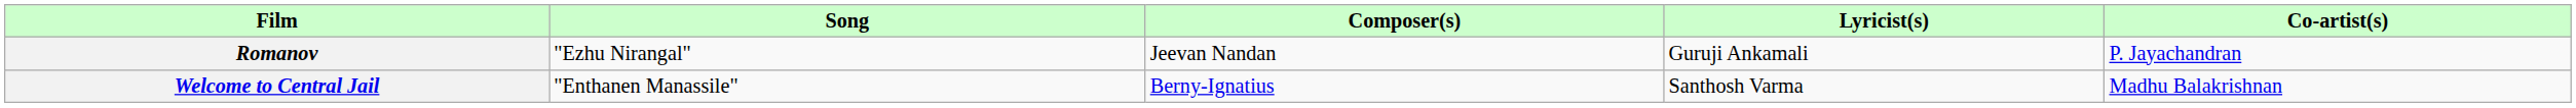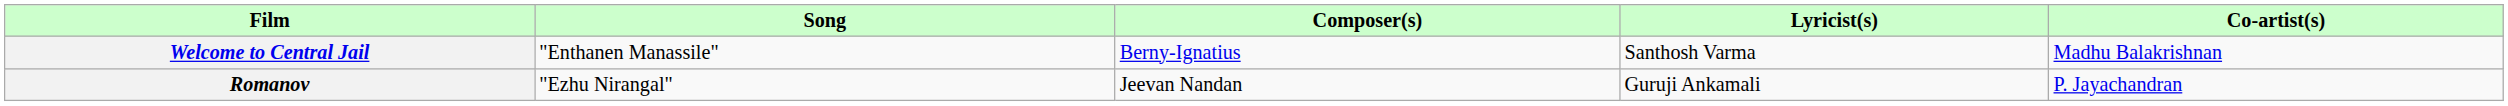 <table class="wikitable plainrowheaders" width="100%" textcolor:#000;">
 <tr style="background:#cfc; text-align:center;">
 <td scope="col" width=21%><strong>Film</strong></td>
 <td scope="col" width=23%><strong>Song</strong></td>
 <td scope="col" width=20%><strong>Composer(s)</strong></td>
 <td scope="col" width=17%><strong>Lyricist(s)</strong></td>
 <td scope="col" width=18%><strong>Co-artist(s)</strong></td>
 </tr>
 <tr>
+<th scope="row"><em><a href='#'>Welcome to Central Jail</a></em></th>
+<td>"Enthanen Manassile"</td>
+<td><a href='#'>Berny-Ignatius</a></td>
+<td>Santhosh Varma</td>
+<td><a href='#'>Madhu Balakrishnan</a></td>
+</tr>
+<tr>
 <th scope="row"><em>Romanov</em></th>
 <td>"Ezhu Nirangal"</td>
 <td>Jeevan Nandan</td>
 <td>Guruji Ankamali</td>
 <td><a href='#'>P. Jayachandran</a></td>
 </tr>
-<tr>
-<th scope="row"><em><a href='#'>Welcome to Central Jail</a></em></th>
-<td>"Enthanen Manassile"</td>
-<td><a href='#'>Berny-Ignatius</a></td>
-<td>Santhosh Varma</td>
-<td><a href='#'>Madhu Balakrishnan</a></td>
-</tr>
 </table>
